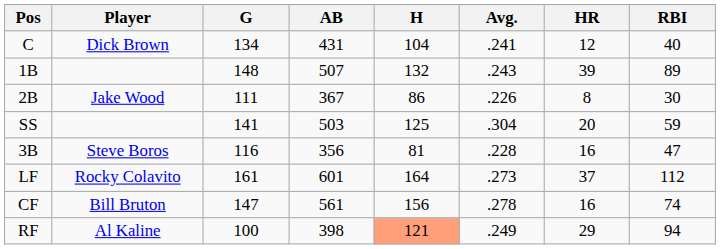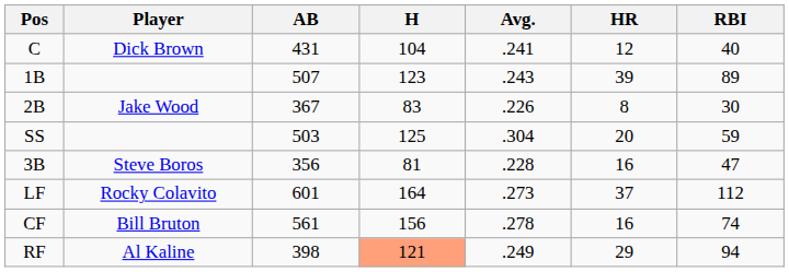 <table class="wikitable sortable">
 <tr>
 <th bgcolor="#DDDDFF" width="5%">Pos</th>
 <th bgcolor="#DDDDFF" width="16%">Player</th>
-<th bgcolor="#DDDDFF" width="9%">G</th>
 <th bgcolor="#DDDDFF" width="9%">AB</th>
 <th bgcolor="#DDDDFF" width="9%">H</th>
 <th bgcolor="#DDDDFF" width="9%">Avg.</th>
 <th bgcolor="#DDDDFF" width="9%">HR</th>
 <th bgcolor="#DDDDFF" width="9%">RBI</th>
 </tr>
 <tr align="center">
 <td>C</td>
 <td><a href='#'>Dick Brown</a></td>
-<td>134</td>
 <td>431</td>
 <td>104</td>
 <td>.241</td>
 <td>12</td>
 <td>40</td>
 </tr>
 <tr align="center">
 <td>1B</td>
 <td></td>
-<td>148</td>
 <td>507</td>
-<td>132</td>
+<td>123</td>
 <td>.243</td>
 <td>39</td>
 <td>89</td>
 </tr>
 <tr align="center">
 <td>2B</td>
 <td><a href='#'>Jake Wood</a></td>
-<td>111</td>
 <td>367</td>
-<td>86</td>
+<td>83</td>
 <td>.226</td>
 <td>8</td>
 <td>30</td>
 </tr>
 <tr align="center">
 <td>SS</td>
 <td></td>
-<td>141</td>
 <td>503</td>
 <td>125</td>
 <td>.304</td>
 <td>20</td>
 <td>59</td>
 </tr>
 <tr align="center">
 <td>3B</td>
 <td><a href='#'>Steve Boros</a></td>
-<td>116</td>
 <td>356</td>
 <td>81</td>
 <td>.228</td>
 <td>16</td>
 <td>47</td>
 </tr>
 <tr align="center">
 <td>LF</td>
 <td><a href='#'>Rocky Colavito</a></td>
-<td>161</td>
 <td>601</td>
 <td>164</td>
 <td>.273</td>
 <td>37</td>
 <td>112</td>
 </tr>
 <tr align="center">
 <td>CF</td>
 <td><a href='#'>Bill Bruton</a></td>
-<td>147</td>
 <td>561</td>
 <td>156</td>
 <td>.278</td>
 <td>16</td>
 <td>74</td>
 </tr>
 <tr align="center">
 <td>RF</td>
 <td><a href='#'>Al Kaline</a></td>
-<td>100</td>
 <td>398</td>
 <td style="background: lightsalmon;">121</td>
 <td>.249</td>
 <td>29</td>
 <td>94</td>
 </tr>
 </table>
